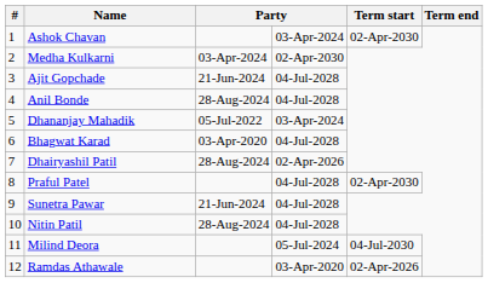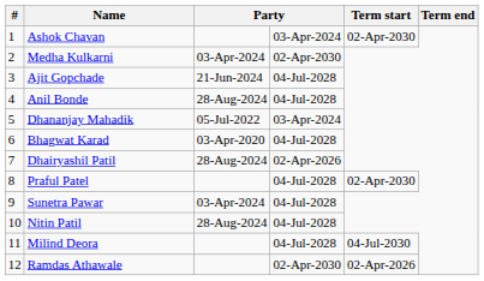 <table class="wikitable sortable">
 <tr>
 <th>#</th>
 <th style="width:200px">Name</th>
 <th colspan="2">Party</th>
 <th>Term start</th>
 <th>Term end</th>
 </tr>
 <tr>
 <td>1</td>
 <td><a href='#'>Ashok Chavan</a></td>
 <td></td>
 <td>03-Apr-2024</td>
 <td>02-Apr-2030</td>
 </tr>
 <tr>
 <td>2</td>
 <td><a href='#'>Medha Kulkarni</a></td>
 <td>03-Apr-2024</td>
 <td>02-Apr-2030</td>
 </tr>
 <tr>
 <td>3</td>
 <td><a href='#'>Ajit Gopchade</a></td>
 <td>21-Jun-2024</td>
 <td>04-Jul-2028</td>
 </tr>
 <tr>
 <td>4</td>
 <td><a href='#'>Anil Bonde</a></td>
 <td>28-Aug-2024</td>
 <td>04-Jul-2028</td>
 </tr>
 <tr>
 <td>5</td>
 <td><a href='#'>Dhananjay Mahadik</a></td>
 <td>05-Jul-2022</td>
 <td>03-Apr-2024</td>
 </tr>
 <tr>
 <td>6</td>
 <td><a href='#'>Bhagwat Karad</a></td>
 <td>03-Apr-2020</td>
 <td>04-Jul-2028</td>
 </tr>
 <tr>
 <td>7</td>
 <td><a href='#'>Dhairyashil Patil</a></td>
 <td>28-Aug-2024</td>
 <td>02-Apr-2026</td>
 </tr>
 <tr>
 <td>8</td>
 <td><a href='#'>Praful Patel</a></td>
 <td></td>
 <td>04-Jul-2028</td>
 <td>02-Apr-2030</td>
 </tr>
 <tr>
 <td>9</td>
 <td><a href='#'>Sunetra Pawar</a></td>
-<td>21-Jun-2024</td>
+<td>03-Apr-2024</td>
 <td>04-Jul-2028</td>
 </tr>
 <tr>
 <td>10</td>
 <td><a href='#'>Nitin Patil</a></td>
 <td>28-Aug-2024</td>
 <td>04-Jul-2028</td>
 </tr>
 <tr>
 <td>11</td>
 <td><a href='#'>Milind Deora</a></td>
 <td></td>
-<td>05-Jul-2024</td>
+<td>04-Jul-2028</td>
 <td>04-Jul-2030</td>
 </tr>
 <tr>
 <td>12</td>
 <td><a href='#'>Ramdas Athawale</a></td>
 <td></td>
-<td>03-Apr-2020</td>
+<td>02-Apr-2030</td>
 <td>02-Apr-2026</td>
 </tr>
 </table>
